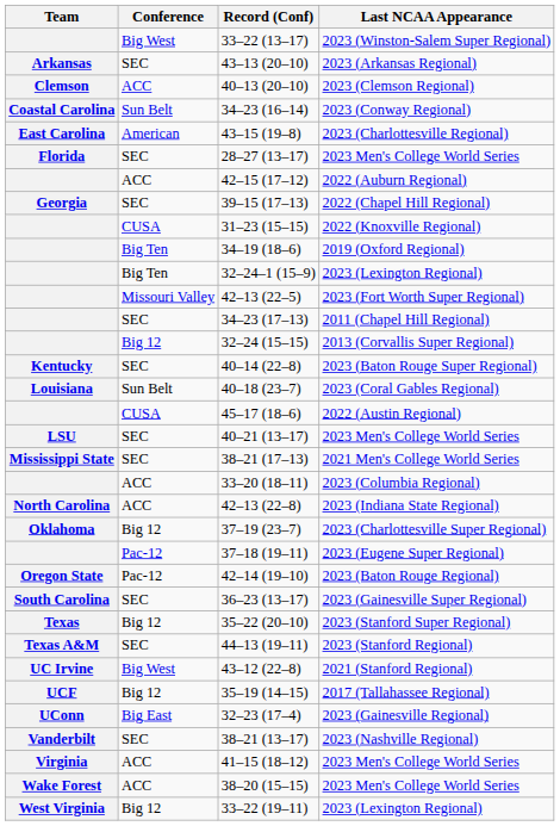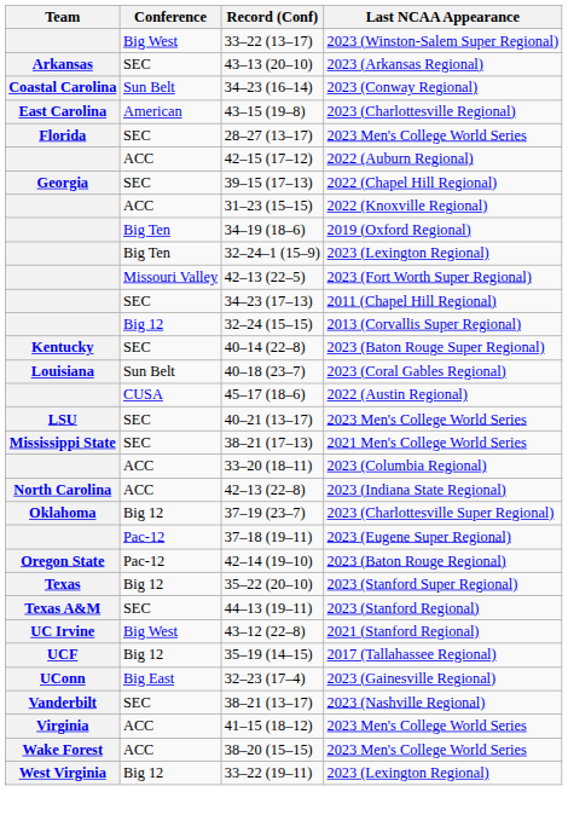 <table class="wikitable sortable plainrowheaders">
 <tr>
 <th scope="col">Team</th>
 <th scope="col">Conference</th>
 <th scope="col">Record (Conf)</th>
 <th scope="col">Last NCAA Appearance</th>
 </tr>
 <tr>
 <th scope="row"></th>
 <td><a href='#'>Big West</a></td>
 <td>33–22 (13–17)</td>
 <td><a href='#'>2023 (Winston-Salem Super Regional)</a></td>
 </tr>
 <tr>
 <th scope="row"><a href='#'>Arkansas</a></th>
 <td>SEC</td>
 <td>43–13 (20–10)</td>
 <td><a href='#'>2023 (Arkansas Regional)</a></td>
-</tr>
-<tr>
-<th scope="row"><a href='#'>Clemson</a></th>
-<td><a href='#'>ACC</a></td>
-<td>40–13 (20–10)</td>
-<td><a href='#'>2023 (Clemson Regional)</a></td>
 </tr>
 <tr>
 <th scope="row"><a href='#'>Coastal Carolina</a></th>
 <td><a href='#'>Sun Belt</a></td>
 <td>34–23 (16–14)</td>
 <td><a href='#'>2023 (Conway Regional)</a></td>
 </tr>
 <tr>
 <th scope="row"><a href='#'>East Carolina</a></th>
 <td><a href='#'>American</a></td>
 <td>43–15 (19–8)</td>
 <td><a href='#'>2023 (Charlottesville Regional)</a></td>
 </tr>
 <tr>
 <th scope="row"><a href='#'>Florida</a></th>
 <td>SEC</td>
 <td>28–27 (13–17)</td>
 <td><a href='#'>2023 Men's College World Series</a></td>
 </tr>
 <tr>
 <th scope="row"></th>
 <td>ACC</td>
 <td>42–15 (17–12)</td>
 <td><a href='#'>2022 (Auburn Regional)</a></td>
 </tr>
 <tr>
 <th scope="row"><a href='#'>Georgia</a></th>
 <td>SEC</td>
 <td>39–15 (17–13)</td>
 <td><a href='#'>2022 (Chapel Hill Regional)</a></td>
 </tr>
 <tr>
 <th scope="row"></th>
-<td><a href='#'>CUSA</a></td>
+<td>ACC</td>
 <td>31–23 (15–15)</td>
 <td><a href='#'>2022 (Knoxville Regional)</a></td>
 </tr>
 <tr>
 <th scope="row"></th>
 <td><a href='#'>Big Ten</a></td>
 <td>34–19 (18–6)</td>
 <td><a href='#'>2019 (Oxford Regional)</a></td>
 </tr>
 <tr>
 <th scope="row"></th>
 <td>Big Ten</td>
 <td>32–24–1 (15–9)</td>
 <td><a href='#'>2023 (Lexington Regional)</a></td>
 </tr>
 <tr>
 <th scope="row"></th>
 <td><a href='#'>Missouri Valley</a></td>
 <td>42–13 (22–5)</td>
 <td><a href='#'>2023 (Fort Worth Super Regional)</a></td>
 </tr>
 <tr>
 <th scope="row"></th>
 <td>SEC</td>
 <td>34–23 (17–13)</td>
 <td><a href='#'>2011 (Chapel Hill Regional)</a></td>
 </tr>
 <tr>
 <th scope="row"></th>
 <td><a href='#'>Big 12</a></td>
 <td>32–24 (15–15)</td>
 <td><a href='#'>2013 (Corvallis Super Regional)</a></td>
 </tr>
 <tr>
 <th scope="row"><a href='#'>Kentucky</a></th>
 <td>SEC</td>
 <td>40–14 (22–8)</td>
 <td><a href='#'>2023 (Baton Rouge Super Regional)</a></td>
 </tr>
 <tr>
 <th scope="row"><a href='#'>Louisiana</a></th>
 <td>Sun Belt</td>
 <td>40–18 (23–7)</td>
 <td><a href='#'>2023 (Coral Gables Regional)</a></td>
 </tr>
 <tr>
 <th scope="row"></th>
 <td><a href='#'>CUSA</a></td>
 <td>45–17 (18–6)</td>
 <td><a href='#'>2022 (Austin Regional)</a></td>
 </tr>
 <tr>
 <th scope="row"><a href='#'>LSU</a></th>
 <td>SEC</td>
 <td>40–21 (13–17)</td>
 <td><a href='#'>2023 Men's College World Series</a></td>
 </tr>
 <tr>
 <th scope="row"><a href='#'>Mississippi State</a></th>
 <td>SEC</td>
 <td>38–21 (17–13)</td>
 <td><a href='#'>2021 Men's College World Series</a></td>
 </tr>
 <tr>
 <th scope="row"></th>
 <td>ACC</td>
 <td>33–20 (18–11)</td>
 <td><a href='#'>2023 (Columbia Regional)</a></td>
 </tr>
 <tr>
 <th scope="row"><a href='#'>North Carolina</a></th>
 <td>ACC</td>
 <td>42–13 (22–8)</td>
 <td><a href='#'>2023 (Indiana State Regional)</a></td>
 </tr>
 <tr>
 <th scope="row"><a href='#'>Oklahoma</a></th>
 <td>Big 12</td>
 <td>37–19 (23–7)</td>
 <td><a href='#'>2023 (Charlottesville Super Regional)</a></td>
 </tr>
 <tr>
 <th scope="row"></th>
 <td><a href='#'>Pac-12</a></td>
 <td>37–18 (19–11)</td>
 <td><a href='#'>2023 (Eugene Super Regional)</a></td>
 </tr>
 <tr>
 <th scope="row"><a href='#'>Oregon State</a></th>
 <td>Pac-12</td>
 <td>42–14 (19–10)</td>
 <td><a href='#'>2023 (Baton Rouge Regional)</a></td>
 </tr>
 <tr>
-<th scope="row"><a href='#'>South Carolina</a></th>
-<td>SEC</td>
-<td>36–23 (13–17)</td>
-<td><a href='#'>2023 (Gainesville Super Regional)</a></td>
-</tr>
-<tr>
 <th scope="row"><a href='#'>Texas</a></th>
 <td>Big 12</td>
 <td>35–22 (20–10)</td>
 <td><a href='#'>2023 (Stanford Super Regional)</a></td>
 </tr>
 <tr>
 <th scope="row"><a href='#'>Texas A&M</a></th>
 <td>SEC</td>
 <td>44–13 (19–11)</td>
 <td><a href='#'>2023 (Stanford Regional)</a></td>
 </tr>
 <tr>
 <th scope="row"><a href='#'>UC Irvine</a></th>
 <td><a href='#'>Big West</a></td>
 <td>43–12 (22–8)</td>
 <td><a href='#'>2021 (Stanford Regional)</a></td>
 </tr>
 <tr>
 <th scope="row"><a href='#'>UCF</a></th>
 <td>Big 12</td>
 <td>35–19 (14–15)</td>
 <td><a href='#'>2017 (Tallahassee Regional)</a></td>
 </tr>
 <tr>
 <th scope="row"><a href='#'>UConn</a></th>
 <td><a href='#'>Big East</a></td>
 <td>32–23 (17–4)</td>
 <td><a href='#'>2023 (Gainesville Regional)</a></td>
 </tr>
 <tr>
 <th scope="row"><a href='#'>Vanderbilt</a></th>
 <td>SEC</td>
 <td>38–21 (13–17)</td>
 <td><a href='#'>2023 (Nashville Regional)</a></td>
 </tr>
 <tr>
 <th scope="row"><a href='#'>Virginia</a></th>
 <td>ACC</td>
 <td>41–15 (18–12)</td>
 <td><a href='#'>2023 Men's College World Series</a></td>
 </tr>
 <tr>
 <th scope="row"><a href='#'>Wake Forest</a></th>
 <td>ACC</td>
 <td>38–20 (15–15)</td>
 <td><a href='#'>2023 Men's College World Series</a></td>
 </tr>
 <tr>
 <th scope="row"><a href='#'>West Virginia</a></th>
 <td>Big 12</td>
 <td>33–22 (19–11)</td>
 <td><a href='#'>2023 (Lexington Regional)</a></td>
 </tr>
 </table>
